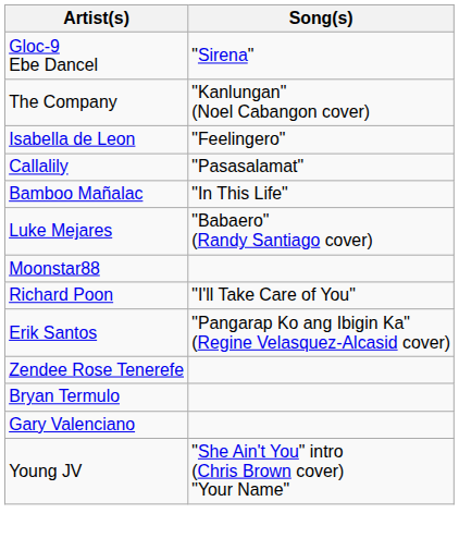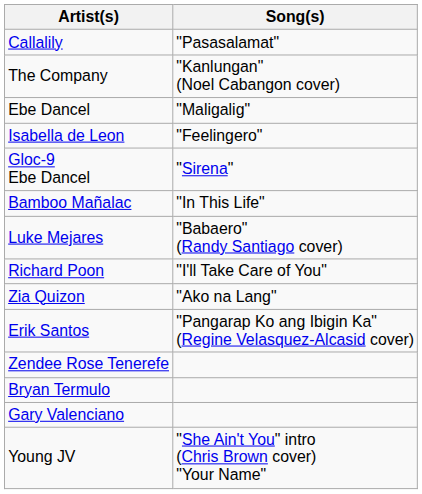 <table class="wikitable">
 <tr>
 <th>Artist(s)</th>
 <th>Song(s)</th>
 </tr>
 <tr>
-<td><a href='#'>Gloc-9</a><br>Ebe Dancel</td>
-<td>"<a href='#'>Sirena</a>"</td>
+<td><a href='#'>Callalily</a></td>
+<td>"Pasasalamat"</td>
 </tr>
 <tr>
 <td>The Company</td>
 <td>"Kanlungan"<br>(Noel Cabangon cover)</td>
 </tr>
 <tr>
+<td>Ebe Dancel</td>
+<td>"Maligalig"</td>
+</tr>
+<tr>
 <td><a href='#'>Isabella de Leon</a></td>
 <td>"Feelingero"</td>
 </tr>
 <tr>
-<td><a href='#'>Callalily</a></td>
-<td>"Pasasalamat"</td>
+<td><a href='#'>Gloc-9</a><br>Ebe Dancel</td>
+<td>"<a href='#'>Sirena</a>"</td>
 </tr>
 <tr>
 <td><a href='#'>Bamboo Mañalac</a></td>
 <td>"In This Life"</td>
 </tr>
 <tr>
 <td><a href='#'>Luke Mejares</a></td>
 <td>"Babaero"<br>(<a href='#'>Randy Santiago</a> cover)</td>
 </tr>
 <tr>
-<td><a href='#'>Moonstar88</a></td>
-<td></td>
+<td><a href='#'>Richard Poon</a></td>
+<td>"I'll Take Care of You"</td>
 </tr>
 <tr>
-<td><a href='#'>Richard Poon</a></td>
-<td>"I'll Take Care of You"</td>
+<td><a href='#'>Zia Quizon</a></td>
+<td>"Ako na Lang"</td>
 </tr>
 <tr>
 <td><a href='#'>Erik Santos</a></td>
 <td>"Pangarap Ko ang Ibigin Ka"<br>(<a href='#'>Regine Velasquez-Alcasid</a> cover)</td>
 </tr>
 <tr>
 <td><a href='#'>Zendee Rose Tenerefe</a></td>
 <td></td>
 </tr>
 <tr>
 <td><a href='#'>Bryan Termulo</a></td>
 <td></td>
 </tr>
 <tr>
 <td><a href='#'>Gary Valenciano</a></td>
 <td></td>
 </tr>
 <tr>
 <td>Young JV</td>
 <td>"<a href='#'>She Ain't You</a>" intro<br>(<a href='#'>Chris Brown</a> cover)<br>"Your Name"</td>
 </tr>
 </table>
